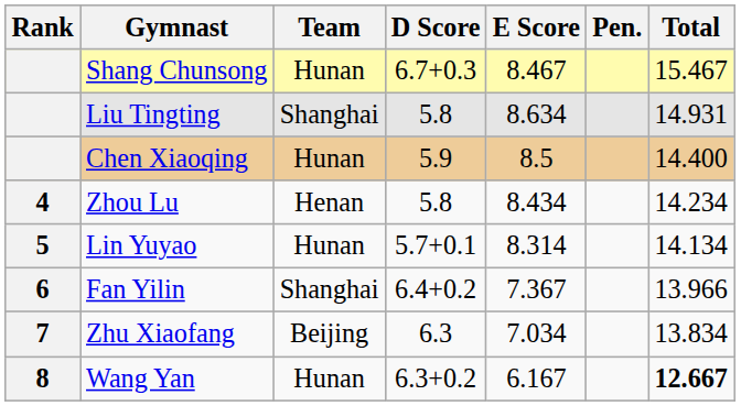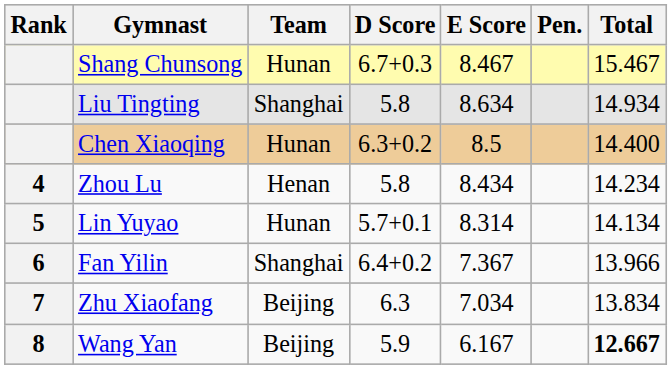 <table class="wikitable sortable" style="text-align:center; font-size:95%">
 <tr>
 <th>Rank</th>
 <th>Gymnast</th>
 <th>Team</th>
 <th>D Score</th>
 <th>E Score</th>
 <th>Pen.</th>
 <th>Total</th>
 </tr>
 <tr bgcolor="fffcaf">
 <th scope="row" style="text-align:center"></th>
 <td align="left"><a href='#'>Shang Chunsong</a></td>
 <td>Hunan</td>
 <td>6.7+0.3</td>
 <td>8.467</td>
 <td></td>
 <td>15.467</td>
 </tr>
 <tr bgcolor="e5e5e5">
 <th scope="row" style="text-align:center"></th>
 <td align="left"><a href='#'>Liu Tingting</a></td>
 <td>Shanghai</td>
 <td>5.8</td>
 <td>8.634</td>
 <td></td>
-<td>14.931</td>
+<td>14.934</td>
 </tr>
 <tr bgcolor="eecc99">
 <th scope="row" style="text-align:center"></th>
 <td align="left"><a href='#'>Chen Xiaoqing</a></td>
 <td>Hunan</td>
-<td>5.9</td>
+<td>6.3+0.2</td>
 <td>8.5</td>
 <td></td>
 <td>14.400</td>
 </tr>
 <tr>
 <th scope="row" style="text-align:center">4</th>
 <td align="left"><a href='#'>Zhou Lu</a></td>
 <td>Henan</td>
 <td>5.8</td>
 <td>8.434</td>
 <td></td>
 <td>14.234</td>
 </tr>
 <tr>
 <th scope="row" style="text-align:center">5</th>
 <td align="left"><a href='#'>Lin Yuyao</a></td>
 <td>Hunan</td>
 <td>5.7+0.1</td>
 <td>8.314</td>
 <td></td>
 <td>14.134</td>
 </tr>
 <tr>
 <th scope="row" style="text-align:center">6</th>
 <td align="left"><a href='#'>Fan Yilin</a></td>
 <td>Shanghai</td>
 <td>6.4+0.2</td>
 <td>7.367</td>
 <td></td>
 <td>13.966</td>
 </tr>
 <tr>
 <th scope="row" style="text-align:center">7</th>
 <td align="left"><a href='#'>Zhu Xiaofang</a></td>
 <td>Beijing</td>
 <td>6.3</td>
 <td>7.034</td>
 <td></td>
 <td>13.834</td>
 </tr>
 <tr>
 <th scope="row" style="text-align:center">8</th>
 <td align="left"><a href='#'>Wang Yan</a></td>
-<td>Hunan</td>
-<td>6.3+0.2</td>
+<td>Beijing</td>
+<td>5.9</td>
 <td>6.167</td>
 <td></td>
 <td><strong>12.667</strong></td>
 </tr>
 </table>
